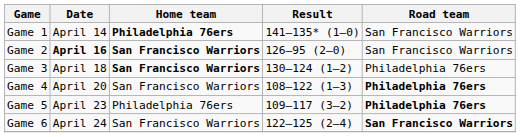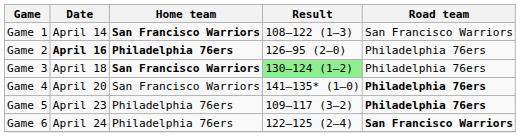 <table class="wikitable">
 <tr>
 <th>Game</th>
 <th>Date</th>
 <th>Home team</th>
 <th>Result</th>
 <th>Road team</th>
 </tr>
 <tr>
 <td>Game 1</td>
 <td>April 14</td>
-<td><strong>Philadelphia 76ers</strong></td>
-<td>141–135* (1–0)</td>
+<td><strong>San Francisco Warriors</strong></td>
+<td>108–122 (1–3)</td>
 <td>San Francisco Warriors</td>
 </tr>
 <tr>
 <td>Game 2</td>
 <td><strong>April 16</strong></td>
-<td><strong>San Francisco Warriors</strong></td>
+<td><strong>Philadelphia 76ers</strong></td>
 <td>126–95 (2–0)</td>
-<td>San Francisco Warriors</td>
+<td>Philadelphia 76ers</td>
 </tr>
 <tr>
 <td>Game 3</td>
 <td>April 18</td>
 <td><strong>San Francisco Warriors</strong></td>
-<td>130–124 (1–2)</td>
+<td style="background: lightgreen;">130–124 (1–2)</td>
 <td>Philadelphia 76ers</td>
 </tr>
 <tr>
 <td>Game 4</td>
 <td>April 20</td>
 <td>San Francisco Warriors</td>
-<td>108–122 (1–3)</td>
+<td>141–135* (1–0)</td>
 <td><strong>Philadelphia 76ers</strong></td>
 </tr>
 <tr>
 <td>Game 5</td>
 <td>April 23</td>
 <td>Philadelphia 76ers</td>
 <td>109–117 (3–2)</td>
 <td><strong>Philadelphia 76ers</strong></td>
 </tr>
 <tr>
 <td>Game 6</td>
 <td>April 24</td>
-<td>San Francisco Warriors</td>
+<td>Philadelphia 76ers</td>
 <td>122–125 (2–4)</td>
 <td><strong>San Francisco Warriors</strong></td>
 </tr>
 <tr>
 </tr>
 </table>
